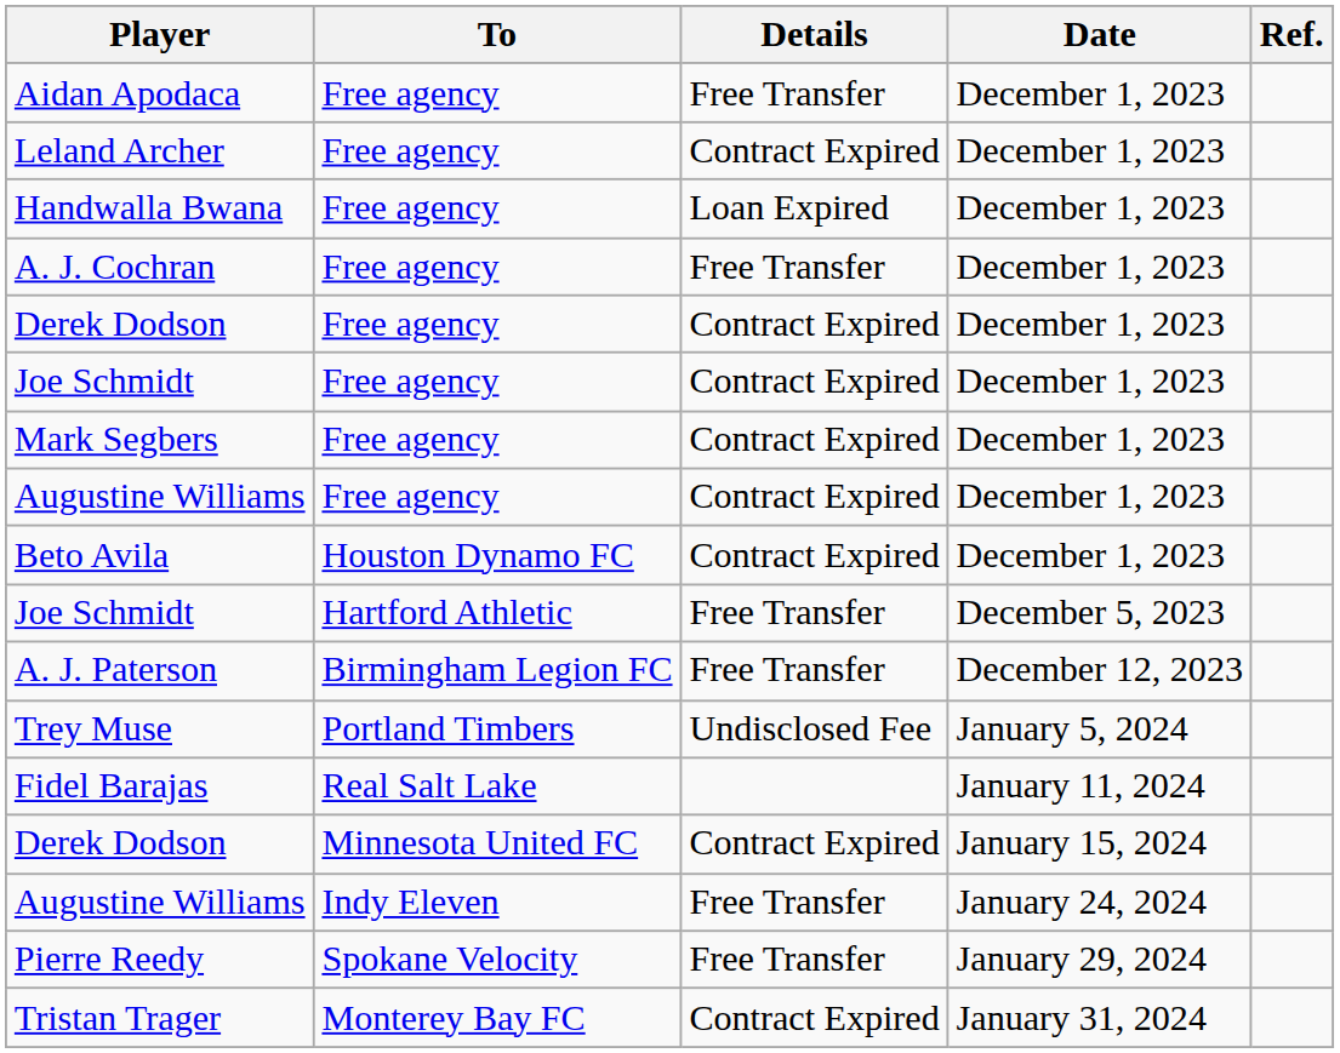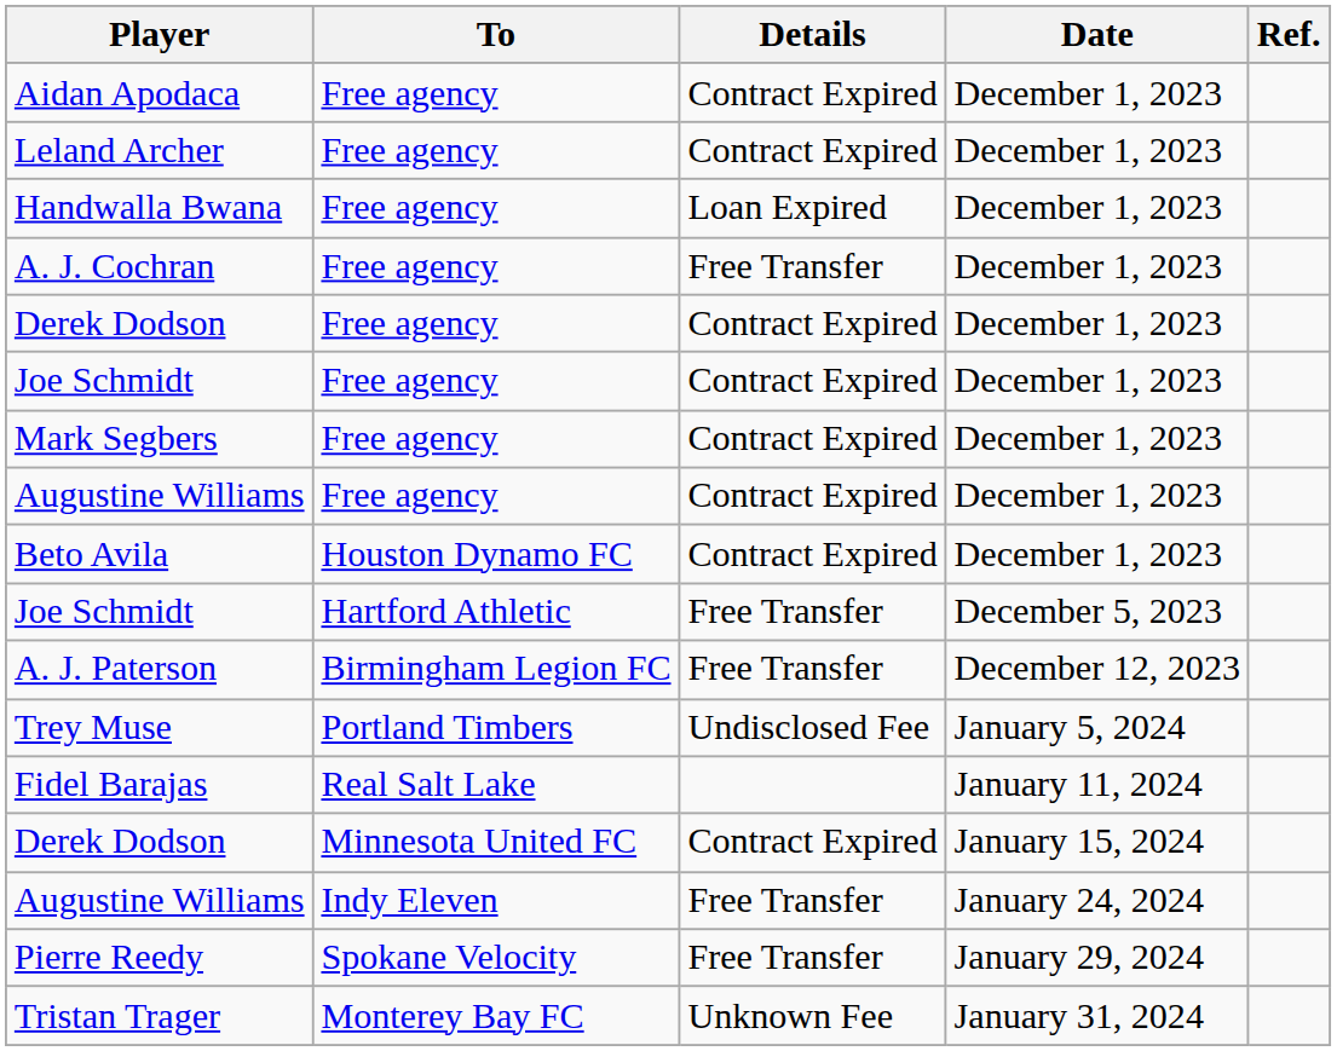 <table class="wikitable">
 <tr>
 <th>Player</th>
 <th>To</th>
 <th>Details</th>
 <th>Date</th>
 <th>Ref.</th>
 </tr>
 <tr>
 <td><a href='#'>Aidan Apodaca</a></td>
 <td><a href='#'>Free agency</a></td>
-<td>Free Transfer</td>
+<td>Contract Expired</td>
 <td>December 1, 2023</td>
 <td></td>
 </tr>
 <tr>
 <td><a href='#'>Leland Archer</a></td>
 <td><a href='#'>Free agency</a></td>
 <td>Contract Expired</td>
 <td>December 1, 2023</td>
 <td></td>
 </tr>
 <tr>
 <td><a href='#'>Handwalla Bwana</a></td>
 <td><a href='#'>Free agency</a></td>
 <td>Loan Expired</td>
 <td>December 1, 2023</td>
 <td></td>
 </tr>
 <tr>
 <td><a href='#'>A. J. Cochran</a></td>
 <td><a href='#'>Free agency</a></td>
 <td>Free Transfer</td>
 <td>December 1, 2023</td>
 <td></td>
 </tr>
 <tr>
 <td><a href='#'>Derek Dodson</a></td>
 <td><a href='#'>Free agency</a></td>
 <td>Contract Expired</td>
 <td>December 1, 2023</td>
 <td></td>
 </tr>
 <tr>
 <td><a href='#'>Joe Schmidt</a></td>
 <td><a href='#'>Free agency</a></td>
 <td>Contract Expired</td>
 <td>December 1, 2023</td>
 <td></td>
 </tr>
 <tr>
 <td><a href='#'>Mark Segbers</a></td>
 <td><a href='#'>Free agency</a></td>
 <td>Contract Expired</td>
 <td>December 1, 2023</td>
 <td></td>
 </tr>
 <tr>
 <td><a href='#'>Augustine Williams</a></td>
 <td><a href='#'>Free agency</a></td>
 <td>Contract Expired</td>
 <td>December 1, 2023</td>
 <td></td>
 </tr>
 <tr>
 <td><a href='#'>Beto Avila</a></td>
 <td><a href='#'>Houston Dynamo FC</a></td>
 <td>Contract Expired</td>
 <td>December 1, 2023</td>
 <td></td>
 </tr>
 <tr>
 <td><a href='#'>Joe Schmidt</a></td>
 <td><a href='#'>Hartford Athletic</a></td>
 <td>Free Transfer</td>
 <td>December 5, 2023</td>
 <td></td>
 </tr>
 <tr>
 <td><a href='#'>A. J. Paterson</a></td>
 <td><a href='#'>Birmingham Legion FC</a></td>
 <td>Free Transfer</td>
 <td>December 12, 2023</td>
 <td></td>
 </tr>
 <tr>
 <td><a href='#'>Trey Muse</a></td>
 <td><a href='#'>Portland Timbers</a></td>
 <td>Undisclosed Fee</td>
 <td>January 5, 2024</td>
 <td></td>
 </tr>
 <tr>
 <td><a href='#'>Fidel Barajas</a></td>
 <td><a href='#'>Real Salt Lake</a></td>
 <td></td>
 <td>January 11, 2024</td>
 <td></td>
 </tr>
 <tr>
 <td><a href='#'>Derek Dodson</a></td>
 <td><a href='#'>Minnesota United FC</a></td>
 <td>Contract Expired</td>
 <td>January 15, 2024</td>
 <td></td>
 </tr>
 <tr>
 <td><a href='#'>Augustine Williams</a></td>
 <td><a href='#'>Indy Eleven</a></td>
 <td>Free Transfer</td>
 <td>January 24, 2024</td>
 <td></td>
 </tr>
 <tr>
 <td><a href='#'>Pierre Reedy</a></td>
 <td><a href='#'>Spokane Velocity</a></td>
 <td>Free Transfer</td>
 <td>January 29, 2024</td>
 <td></td>
 </tr>
 <tr>
 <td><a href='#'>Tristan Trager</a></td>
 <td><a href='#'>Monterey Bay FC</a></td>
-<td>Contract Expired</td>
+<td>Unknown Fee</td>
 <td>January 31, 2024</td>
 <td></td>
 </tr>
 </table>
